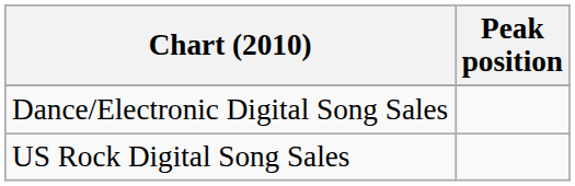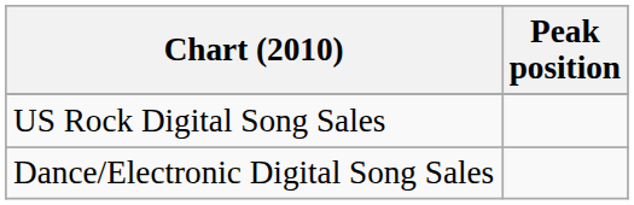 <table class="wikitable sortable">
 <tr>
 <th>Chart (2010)</th>
 <th>Peak<br>position</th>
 </tr>
 <tr>
 </tr>
 <tr>
 </tr>
 <tr>
+<td>US Rock Digital Song Sales</td>
+<td></td>
+</tr>
+<tr>
 <td>Dance/Electronic Digital Song Sales</td>
 <td></td>
 </tr>
-<tr>
-<td>US Rock Digital Song Sales</td>
-<td></td>
-</tr>
 </table>
